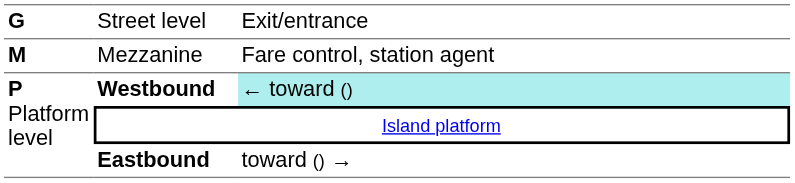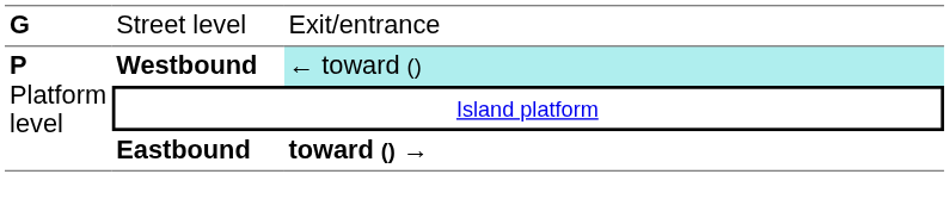 <table border=0 cellspacing=0 cellpadding=3>
 <tr>
 <td style="border-top:solid 1px gray;" width=50><strong>G</strong></td>
 <td style="border-top:solid 1px gray;" width=100>Street level</td>
 <td style="border-top:solid 1px gray;" width=400>Exit/entrance</td>
-</tr>
-<tr>
-<td style="border-top:solid 1px gray;"><strong>M</strong></td>
-<td style="border-top:solid 1px gray;">Mezzanine</td>
-<td style="border-top:solid 1px gray;">Fare control, station agent<br></td>
 </tr>
 <tr>
 <td style="border-top:solid 1px gray;border-bottom:solid 1px gray;" rowspan=3 valign=top><strong>P</strong><br>Platform level</td>
 <td style="border-top:solid 1px gray;"><span><strong>Westbound</strong></span></td>
 <td style="background: paleturquoise; border-top:solid 1px gray;">←  toward  <small>()</small></td>
 </tr>
 <tr>
 <td style="border-top:solid 2px black;border-right:solid 2px black;border-left:solid 2px black;border-bottom:solid 2px black;text-align:center;" colspan=2><small><a href='#'>Island platform</a></small> </td>
 </tr>
 <tr>
 <td style="border-bottom:solid 1px gray;"><span><strong>Eastbound</strong></span></td>
-<td style="border-bottom:solid 1px gray;">  toward  <small>()</small> →</td>
+<td style="border-bottom:solid 1px gray;"><strong>  toward  <small>()</small> →</strong></td>
 </tr>
 </table>
